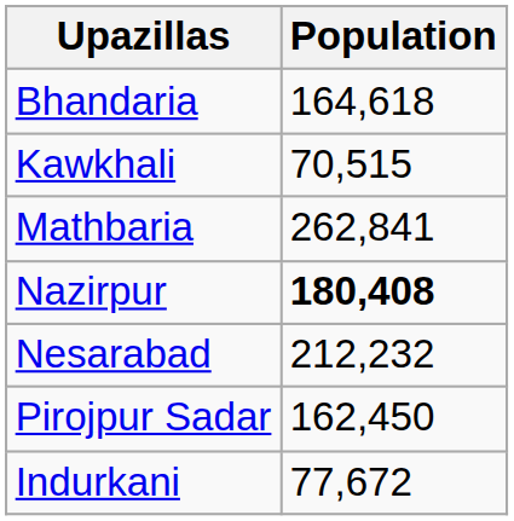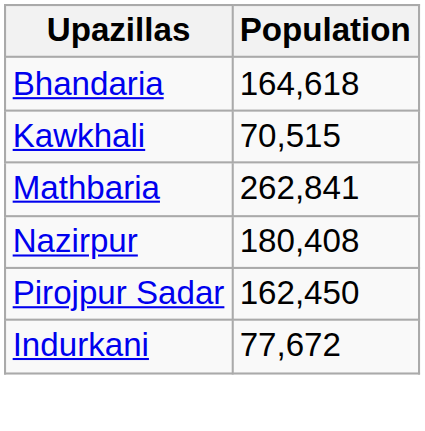 <table class="wikitable sortable">
 <tr>
 <th>Upazillas<br></th>
 <th>Population</th>
 </tr>
 <tr>
 <td><a href='#'>Bhandaria</a></td>
 <td>164,618</td>
 </tr>
 <tr>
 <td><a href='#'>Kawkhali</a></td>
 <td>70,515</td>
 </tr>
 <tr>
 <td><a href='#'>Mathbaria</a></td>
 <td>262,841</td>
 </tr>
 <tr>
 <td><a href='#'>Nazirpur</a></td>
-<td><strong>180,408</strong></td>
-</tr>
-<tr>
-<td><a href='#'>Nesarabad</a></td>
-<td>212,232</td>
+<td>180,408</td>
 </tr>
 <tr>
 <td><a href='#'>Pirojpur Sadar</a></td>
 <td>162,450</td>
 </tr>
 <tr>
 <td><a href='#'>Indurkani</a></td>
 <td>77,672</td>
 </tr>
 </table>
